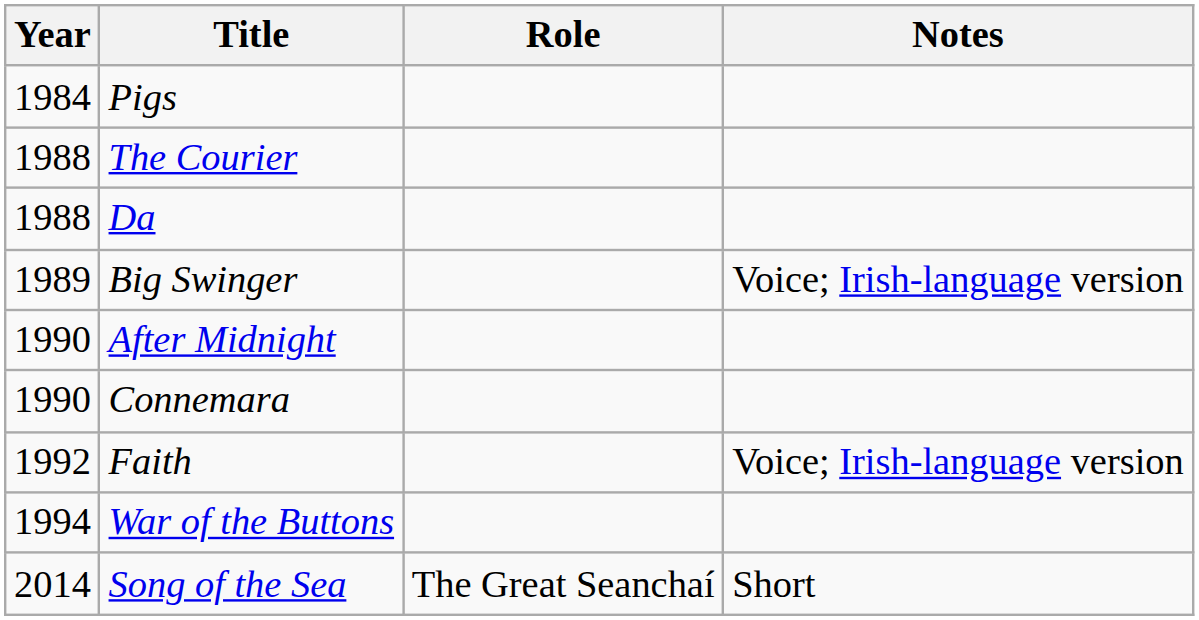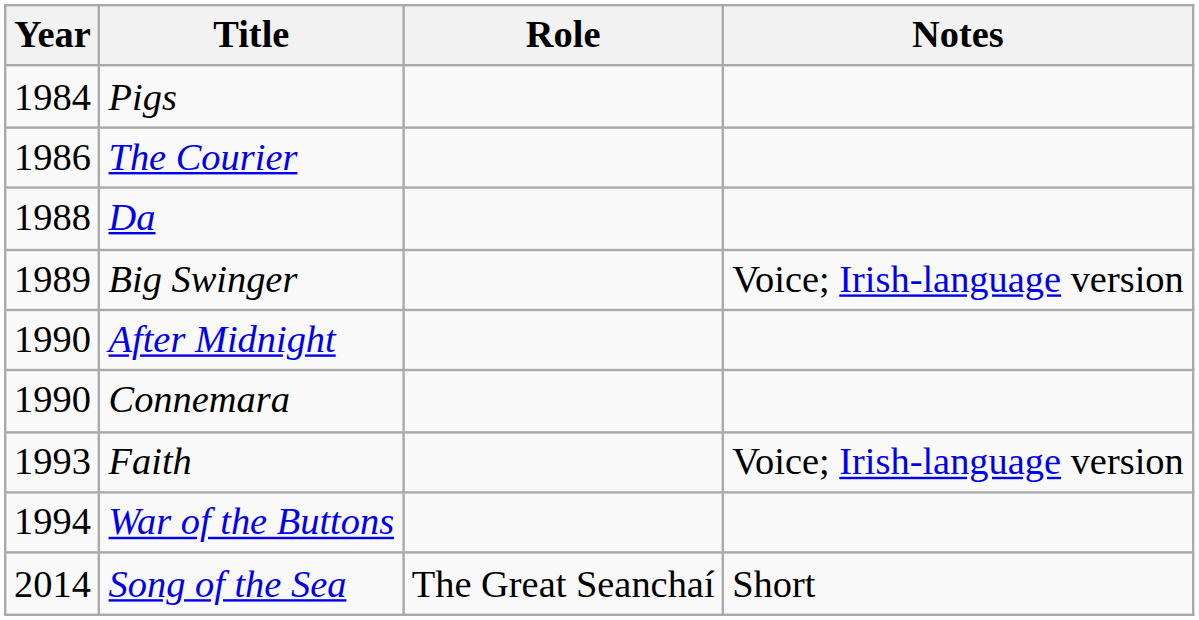 <table class="wikitable">
 <tr>
 <th>Year</th>
 <th>Title</th>
 <th>Role</th>
 <th>Notes</th>
 </tr>
 <tr>
 <td>1984</td>
 <td><em>Pigs</em></td>
 <td></td>
 <td></td>
 </tr>
 <tr>
-<td>1988</td>
+<td>1986</td>
 <td><em><a href='#'>The Courier</a></em></td>
 <td></td>
 <td></td>
 </tr>
 <tr>
 <td>1988</td>
 <td><em><a href='#'>Da</a></em></td>
 <td></td>
 <td></td>
 </tr>
 <tr>
 <td>1989</td>
 <td><em>Big Swinger</em></td>
 <td></td>
 <td>Voice; <a href='#'>Irish-language</a> version</td>
 </tr>
 <tr>
 <td>1990</td>
 <td><em><a href='#'>After Midnight</a></em></td>
 <td></td>
 <td></td>
 </tr>
 <tr>
 <td>1990</td>
 <td><em>Connemara</em></td>
 <td></td>
 <td></td>
 </tr>
 <tr>
-<td>1992</td>
+<td>1993</td>
 <td><em>Faith</em></td>
 <td></td>
 <td>Voice; <a href='#'>Irish-language</a> version</td>
 </tr>
 <tr>
 <td>1994</td>
 <td><em><a href='#'>War of the Buttons</a></em></td>
 <td></td>
 <td></td>
 </tr>
 <tr>
 <td>2014</td>
 <td><em><a href='#'>Song of the Sea</a></em></td>
 <td>The Great Seanchaí</td>
 <td>Short</td>
 </tr>
 </table>
